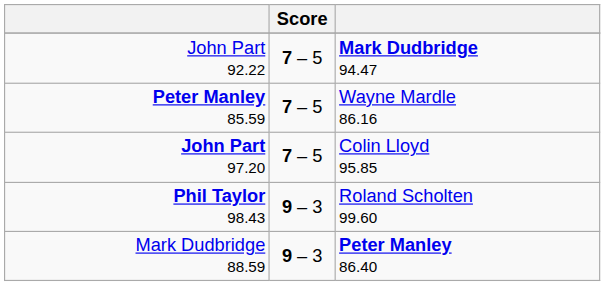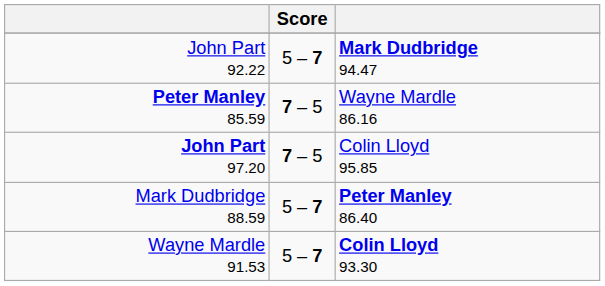 <table class=wikitable style="text-align:center">
 <tr>
 <th width=225></th>
 <th width=50>Score</th>
 <th width=225></th>
 </tr>
 <tr align=center>
 </tr>
 <tr align=left>
 <td align=right><a href='#'>John Part</a> <br> <small><span>92.22</span></small></td>
-<td align=center><strong>7</strong> – 5</td>
+<td align=center>5 – <strong>7</strong></td>
 <td> <strong><a href='#'>Mark Dudbridge</a></strong><br> <small><span>94.47</span></small></td>
 </tr>
 <tr align=left>
 <td align=right><strong><a href='#'>Peter Manley</a></strong> <br> <small><span>85.59</span></small></td>
 <td align=center><strong>7</strong> – 5</td>
 <td> <a href='#'>Wayne Mardle</a><br> <small><span>86.16</span></small></td>
 </tr>
 <tr align=left>
 <td align=right><strong><a href='#'>John Part</a></strong> <br> <small><span>97.20</span></small></td>
 <td align=center><strong>7</strong> – 5</td>
 <td> <a href='#'>Colin Lloyd</a><br> <small><span>95.85</span></small></td>
 </tr>
 <tr align=left>
-<td align=right><strong><a href='#'>Phil Taylor</a></strong> <br> <small><span>98.43</span></small></td>
-<td align=center><strong>9</strong> – 3</td>
-<td> <a href='#'>Roland Scholten</a><br> <small><span>99.60</span></small></td>
+<td align=right><a href='#'>Mark Dudbridge</a> <br> <small><span>88.59</span></small></td>
+<td align=center>5 – <strong>7</strong></td>
+<td> <strong><a href='#'>Peter Manley</a></strong><br> <small><span>86.40</span></small></td>
 </tr>
 <tr align=left>
-<td align=right><a href='#'>Mark Dudbridge</a> <br> <small><span>88.59</span></small></td>
-<td align=center><strong>9</strong> – 3</td>
-<td> <strong><a href='#'>Peter Manley</a></strong><br> <small><span>86.40</span></small></td>
+<td align=right><a href='#'>Wayne Mardle</a> <br> <small><span>91.53</span></small></td>
+<td align=center>5 – <strong>7</strong></td>
+<td> <strong><a href='#'>Colin Lloyd</a></strong><br> <small><span>93.30</span></small></td>
 </tr>
 </table>
